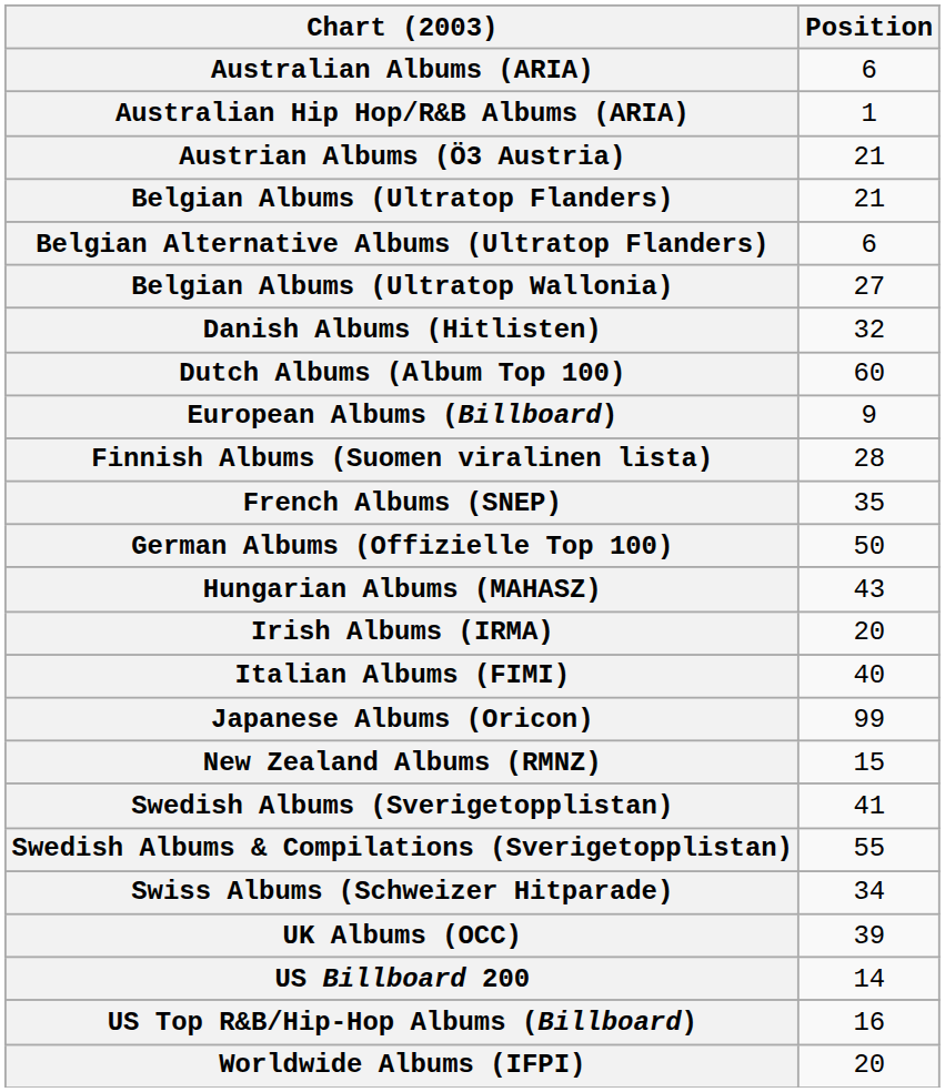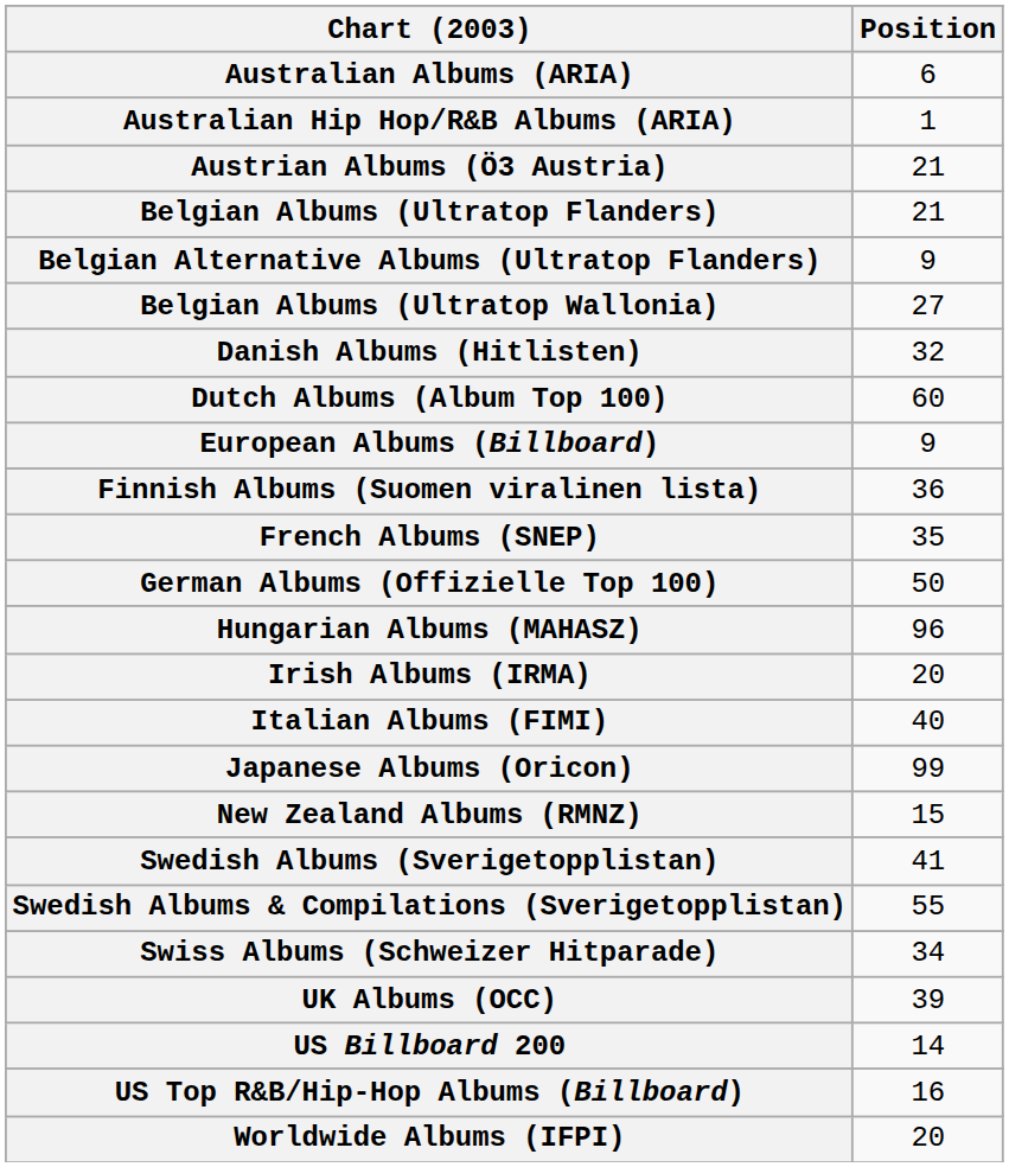 <table class="wikitable sortable plainrowheaders" style="text-align:center;">
 <tr>
 <th scope="col">Chart (2003)</th>
 <th scope="col">Position</th>
 </tr>
 <tr>
 <th scope="row">Australian Albums (ARIA)</th>
 <td>6</td>
 </tr>
 <tr>
 <th scope="row">Australian Hip Hop/R&B Albums (ARIA)</th>
 <td>1</td>
 </tr>
 <tr>
 <th scope="row">Austrian Albums (Ö3 Austria)</th>
 <td>21</td>
 </tr>
 <tr>
 <th scope="row">Belgian Albums (Ultratop Flanders)</th>
 <td>21</td>
 </tr>
 <tr>
 <th scope="row">Belgian Alternative Albums (Ultratop Flanders)</th>
-<td>6</td>
+<td>9</td>
 </tr>
 <tr>
 <th scope="row">Belgian Albums (Ultratop Wallonia)</th>
 <td>27</td>
 </tr>
 <tr>
 <th scope="row">Danish Albums (Hitlisten)</th>
 <td>32</td>
 </tr>
 <tr>
 <th scope="row">Dutch Albums (Album Top 100)</th>
 <td>60</td>
 </tr>
 <tr>
 <th scope="row">European Albums (<em>Billboard</em>)</th>
 <td>9</td>
 </tr>
 <tr>
 <th scope="row">Finnish Albums (Suomen viralinen lista)</th>
-<td>28</td>
+<td>36</td>
 </tr>
 <tr>
 <th scope="row">French Albums (SNEP)</th>
 <td>35</td>
 </tr>
 <tr>
 <th scope="row">German Albums (Offizielle Top 100)</th>
 <td>50</td>
 </tr>
 <tr>
 <th scope="row">Hungarian Albums (MAHASZ)</th>
-<td>43</td>
+<td>96</td>
 </tr>
 <tr>
 <th scope="row">Irish Albums (IRMA)</th>
 <td>20</td>
 </tr>
 <tr>
 <th scope="row">Italian Albums (FIMI)</th>
 <td>40</td>
 </tr>
 <tr>
 <th scope="row">Japanese Albums (Oricon)</th>
 <td>99</td>
 </tr>
 <tr>
 <th scope="row">New Zealand Albums (RMNZ)</th>
 <td>15</td>
 </tr>
 <tr>
 <th scope="row">Swedish Albums (Sverigetopplistan)</th>
 <td>41</td>
 </tr>
 <tr>
 <th scope="row">Swedish Albums & Compilations (Sverigetopplistan)</th>
 <td>55</td>
 </tr>
 <tr>
 <th scope="row">Swiss Albums (Schweizer Hitparade)</th>
 <td>34</td>
 </tr>
 <tr>
 <th scope="row">UK Albums (OCC)</th>
 <td>39</td>
 </tr>
 <tr>
 <th scope="row">US <em>Billboard</em> 200</th>
 <td>14</td>
 </tr>
 <tr>
 <th scope="row">US Top R&B/Hip-Hop Albums (<em>Billboard</em>)</th>
 <td>16</td>
 </tr>
 <tr>
 <th scope="row">Worldwide Albums (IFPI)</th>
 <td>20</td>
 </tr>
 </table>
